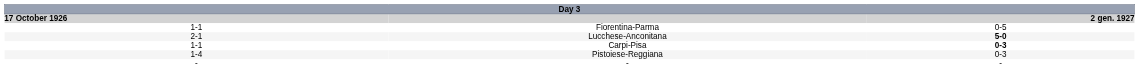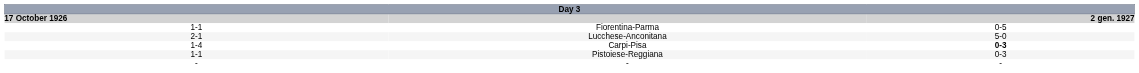 <table border=0 cellspacing=0 cellpadding=0 style="font-size: 85%; border-collapse: collapse;" width=95%>
 <tr>
 <td colspan=5 bgcolor=#98A1B2 style="border:1px solid #7A8392;text-align:center;"><span><strong>Day 3</strong></span></td>
 </tr>
 <tr bgcolor="D3D3D3">
 <th align=left>17 October 1926</th>
 <th></th>
 <th align=right>2 gen. 1927</th>
 </tr>
 <tr align=center bgcolor=#FFFFFF>
 <td>1-1</td>
 <td>Fiorentina-Parma</td>
 <td>0-5</td>
 </tr>
 <tr align=center bgcolor=#F5F5F5>
 <td>2-1</td>
 <td>Lucchese-Anconitana</td>
-<td><strong>5-0</strong></td>
+<td>5-0</td>
 </tr>
 <tr align=center bgcolor=#FFFFFF>
-<td>1-1</td>
+<td>1-4</td>
 <td>Carpi-Pisa</td>
 <td><strong>0-3</strong></td>
 </tr>
 <tr align=center bgcolor=#F5F5F5>
-<td>1-4</td>
+<td>1-1</td>
 <td>Pistoiese-Reggiana</td>
 <td>0-3</td>
 </tr>
 <tr align=center bgcolor=#FFFFFF>
 <td>-</td>
 <td>-</td>
 <td>-</td>
 </tr>
 </table>
